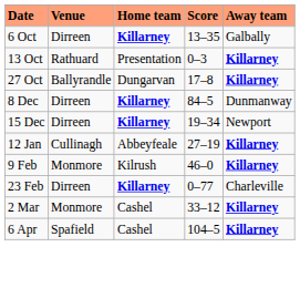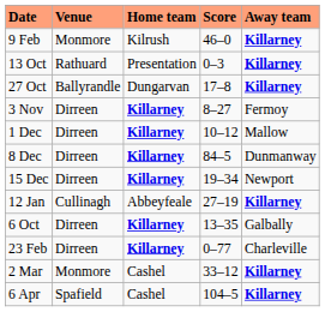 <table class="wikitable" style=" float:left; margin:0.5em auto; font-size:95%">
 <tr bgcolor="#FFA07A">
 <td><strong>Date</strong></td>
 <td><strong>Venue</strong></td>
 <td><strong>Home team</strong></td>
 <td><strong>Score</strong></td>
 <td><strong>Away team</strong></td>
 </tr>
 <tr>
-<td>6 Oct</td>
-<td>Dirreen</td>
+<td>9 Feb</td>
+<td>Monmore</td>
+<td>Kilrush</td>
+<td>46–0</td>
 <td><strong><a href='#'>Killarney</a></strong></td>
-<td>13–35</td>
-<td>Galbally</td>
 </tr>
 <tr>
 <td>13 Oct</td>
 <td>Rathuard</td>
 <td>Presentation</td>
 <td>0–3</td>
 <td><strong><a href='#'>Killarney</a></strong></td>
 </tr>
 <tr>
 <td>27 Oct</td>
 <td>Ballyrandle</td>
 <td>Dungarvan</td>
 <td>17–8</td>
 <td><strong><a href='#'>Killarney</a></strong></td>
+</tr>
+<tr>
+<td>3 Nov</td>
+<td>Dirreen</td>
+<td><strong><a href='#'>Killarney</a></strong></td>
+<td>8–27</td>
+<td>Fermoy</td>
+</tr>
+<tr>
+<td>1 Dec</td>
+<td>Dirreen</td>
+<td><strong><a href='#'>Killarney</a></strong></td>
+<td>10–12</td>
+<td>Mallow</td>
 </tr>
 <tr>
 <td>8 Dec</td>
 <td>Dirreen</td>
 <td><strong><a href='#'>Killarney</a></strong></td>
 <td>84–5</td>
 <td>Dunmanway</td>
 </tr>
 <tr>
 <td>15 Dec</td>
 <td>Dirreen</td>
 <td><strong><a href='#'>Killarney</a></strong></td>
 <td>19–34</td>
 <td>Newport</td>
 </tr>
 <tr>
 <td>12 Jan</td>
 <td>Cullinagh</td>
 <td>Abbeyfeale</td>
 <td>27–19</td>
 <td><strong><a href='#'>Killarney</a></strong></td>
 </tr>
 <tr>
-<td>9 Feb</td>
-<td>Monmore</td>
-<td>Kilrush</td>
-<td>46–0</td>
+<td>6 Oct</td>
+<td>Dirreen</td>
 <td><strong><a href='#'>Killarney</a></strong></td>
+<td>13–35</td>
+<td>Galbally</td>
 </tr>
 <tr>
 <td>23 Feb</td>
 <td>Dirreen</td>
 <td><strong><a href='#'>Killarney</a></strong></td>
 <td>0–77</td>
 <td>Charleville</td>
 </tr>
 <tr>
 <td>2 Mar</td>
 <td>Monmore</td>
 <td>Cashel</td>
 <td>33–12</td>
 <td><strong><a href='#'>Killarney</a></strong></td>
 </tr>
 <tr>
 <td>6 Apr</td>
 <td>Spafield</td>
 <td>Cashel</td>
 <td>104–5</td>
 <td><strong><a href='#'>Killarney</a></strong></td>
 </tr>
 </table>
